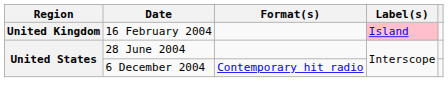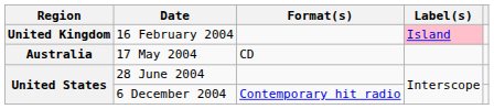 <table class="wikitable plainrowheaders">
 <tr>
 <th scope="col">Region</th>
 <th scope="col">Date</th>
 <th scope="col">Format(s)</th>
 <th scope="col">Label(s)</th>
 <th scope="col"></th>
 </tr>
 <tr>
 <th scope="row">United Kingdom</th>
 <td>16 February 2004</td>
 <td></td>
 <td style="background: pink;"><a href='#'>Island</a></td>
 <td align="center"></td>
 </tr>
 <tr>
+<th scope="row">Australia</th>
+<td>17 May 2004</td>
+<td>CD</td>
+<td></td>
+<td align="center"></td>
+</tr>
+<tr>
 <th scope="row" rowspan="2">United States</th>
 <td>28 June 2004</td>
 <td></td>
 <td rowspan="2">Interscope</td>
 <td align="center"></td>
 </tr>
 <tr>
 <td>6 December 2004</td>
 <td><a href='#'>Contemporary hit radio</a></td>
 <td align="center"></td>
 </tr>
 </table>
